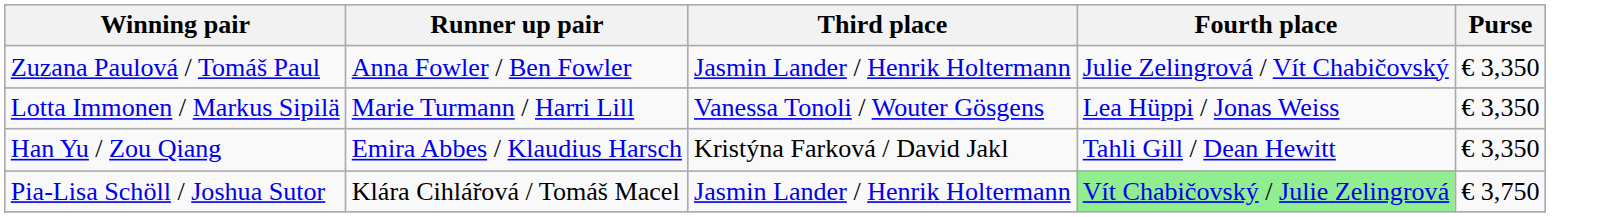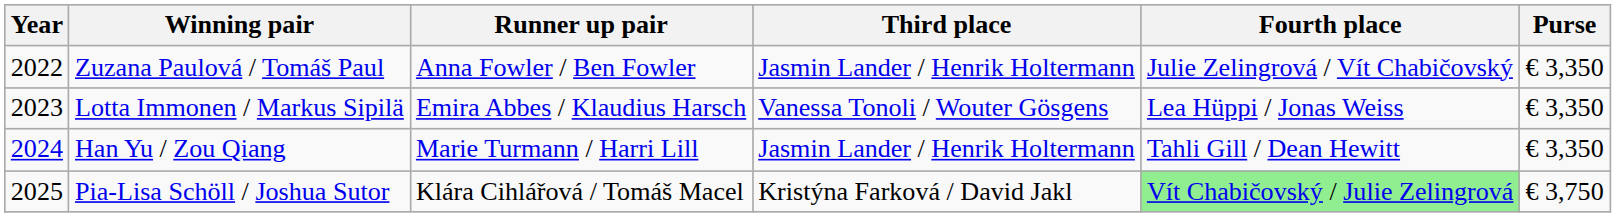 <table class="wikitable">
 <tr>
+<th scope="col">Year</th>
 <th scope="col">Winning pair</th>
 <th scope="col">Runner up pair</th>
 <th scope="col">Third place</th>
 <th scope="col">Fourth place</th>
 <th scope="col">Purse</th>
 </tr>
 <tr>
+<td>2022</td>
 <td> <a href='#'>Zuzana Paulová</a> / <a href='#'>Tomáš Paul</a></td>
 <td> <a href='#'>Anna Fowler</a> / <a href='#'>Ben Fowler</a></td>
 <td> <a href='#'>Jasmin Lander</a> / <a href='#'>Henrik Holtermann</a></td>
 <td> <a href='#'>Julie Zelingrová</a> / <a href='#'>Vít Chabičovský</a></td>
 <td>€ 3,350</td>
 </tr>
 <tr>
+<td>2023</td>
 <td> <a href='#'>Lotta Immonen</a> / <a href='#'>Markus Sipilä</a></td>
-<td> <a href='#'>Marie Turmann</a> / <a href='#'>Harri Lill</a></td>
+<td> <a href='#'>Emira Abbes</a> / <a href='#'>Klaudius Harsch</a></td>
 <td> <a href='#'>Vanessa Tonoli</a>  / <a href='#'>Wouter Gösgens</a></td>
 <td> <a href='#'>Lea Hüppi</a> / <a href='#'>Jonas Weiss</a></td>
 <td>€ 3,350</td>
 </tr>
 <tr>
+<td><a href='#'>2024</a></td>
 <td> <a href='#'>Han Yu</a> / <a href='#'>Zou Qiang</a></td>
-<td> <a href='#'>Emira Abbes</a> / <a href='#'>Klaudius Harsch</a></td>
-<td> Kristýna Farková / David Jakl</td>
+<td> <a href='#'>Marie Turmann</a> / <a href='#'>Harri Lill</a></td>
+<td> <a href='#'>Jasmin Lander</a> / <a href='#'>Henrik Holtermann</a></td>
 <td> <a href='#'>Tahli Gill</a> / <a href='#'>Dean Hewitt</a></td>
 <td>€ 3,350</td>
 </tr>
 <tr>
+<td>2025</td>
 <td> <a href='#'>Pia-Lisa Schöll</a> / <a href='#'>Joshua Sutor</a></td>
 <td> Klára Cihlářová / Tomáš Macel</td>
-<td> <a href='#'>Jasmin Lander</a> / <a href='#'>Henrik Holtermann</a></td>
+<td> Kristýna Farková / David Jakl</td>
 <td style="background: lightgreen;"> <a href='#'>Vít Chabičovský</a> / <a href='#'>Julie Zelingrová</a></td>
 <td>€ 3,750</td>
 </tr>
 </table>
